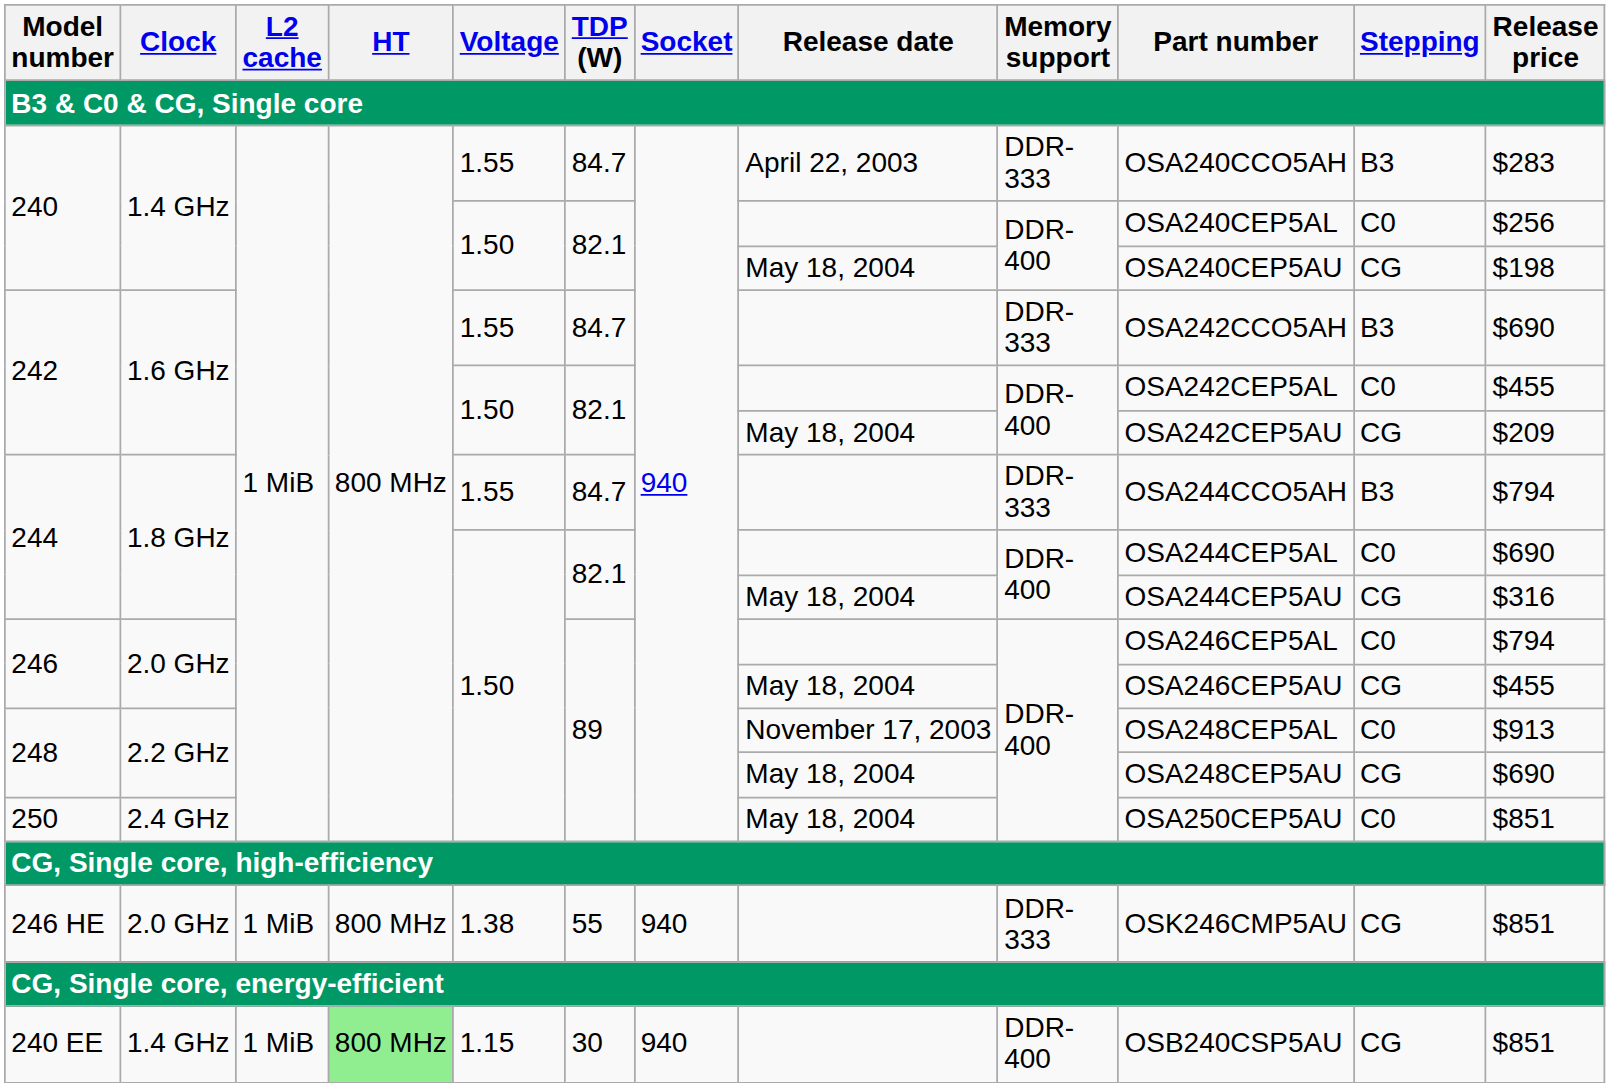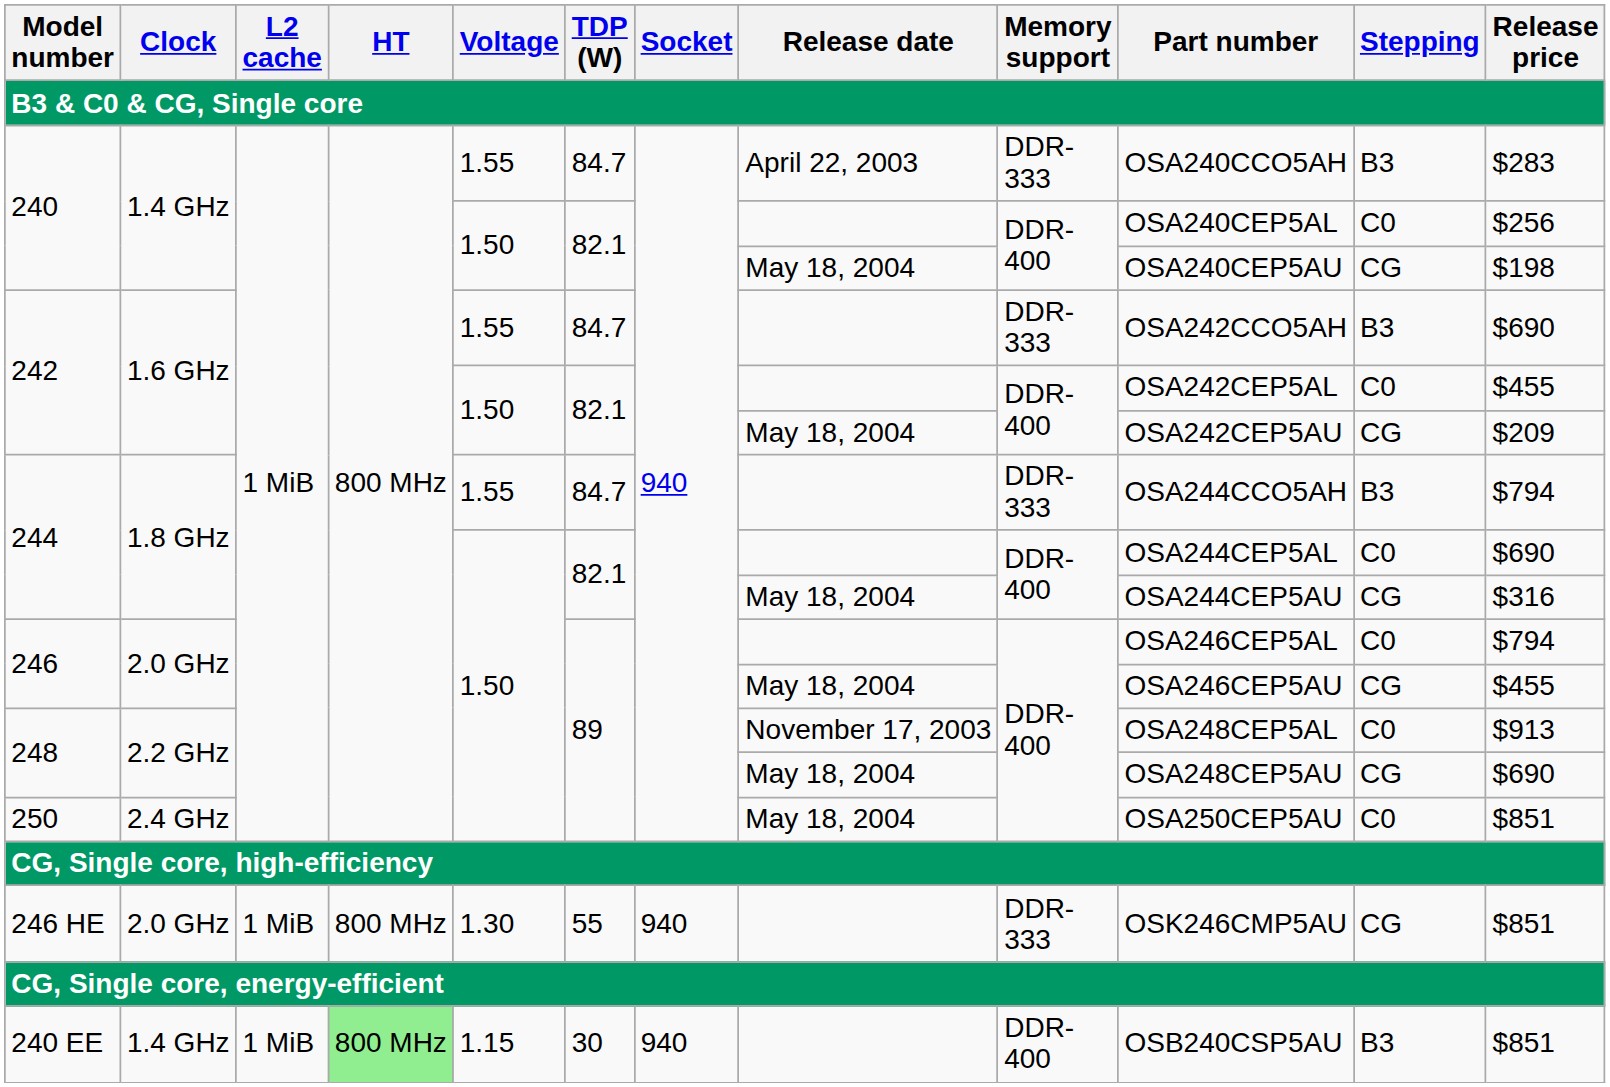 <table class="wikitable sortable" style="width:835px; px;">
 <tr>
 <th>Model number</th>
 <th><a href='#'>Clock</a></th>
 <th><a href='#'>L2 cache</a></th>
 <th><a href='#'>HT</a></th>
 <th><a href='#'>Voltage</a></th>
 <th><a href='#'>TDP</a><br>(W)</th>
 <th><a href='#'>Socket</a></th>
 <th>Release date</th>
 <th>Memory support</th>
 <th>Part number</th>
 <th><a href='#'>Stepping</a></th>
 <th>Release<br>price</th>
 </tr>
 <tr>
 <td colspan="13"  style="background:#096; color:white; text-align:left;"><strong>B3 & C0 & CG, Single core</strong></td>
 </tr>
 <tr>
 <td rowspan="3">240</td>
 <td rowspan="3">1.4 GHz</td>
 <td rowspan="14">1 MiB</td>
 <td rowspan="14">800 MHz</td>
 <td>1.55</td>
 <td>84.7</td>
 <td rowspan="14"><a href='#'>940</a></td>
 <td>April 22, 2003</td>
 <td>DDR-333</td>
 <td>OSA240CCO5AH</td>
 <td>B3</td>
 <td>$283</td>
 </tr>
 <tr>
 <td rowspan="2">1.50</td>
 <td rowspan="2">82.1</td>
 <td></td>
 <td rowspan="2">DDR-400</td>
 <td>OSA240CEP5AL</td>
 <td>C0</td>
 <td>$256</td>
 </tr>
 <tr>
 <td>May 18, 2004</td>
 <td>OSA240CEP5AU</td>
 <td>CG</td>
 <td>$198</td>
 </tr>
 <tr>
 <td rowspan="3">242</td>
 <td rowspan="3">1.6 GHz</td>
 <td>1.55</td>
 <td>84.7</td>
 <td></td>
 <td>DDR-333</td>
 <td>OSA242CCO5AH</td>
 <td>B3</td>
 <td>$690</td>
 </tr>
 <tr>
 <td rowspan="2">1.50</td>
 <td rowspan="2">82.1</td>
 <td></td>
 <td rowspan="2">DDR-400</td>
 <td>OSA242CEP5AL</td>
 <td>C0</td>
 <td>$455</td>
 </tr>
 <tr>
 <td>May 18, 2004</td>
 <td>OSA242CEP5AU</td>
 <td>CG</td>
 <td>$209</td>
 </tr>
 <tr>
 <td rowspan="3">244</td>
 <td rowspan="3">1.8 GHz</td>
 <td>1.55</td>
 <td>84.7</td>
 <td></td>
 <td>DDR-333</td>
 <td>OSA244CCO5AH</td>
 <td>B3</td>
 <td>$794</td>
 </tr>
 <tr>
 <td rowspan="7">1.50</td>
 <td rowspan="2">82.1</td>
 <td></td>
 <td rowspan="2">DDR-400</td>
 <td>OSA244CEP5AL</td>
 <td>C0</td>
 <td>$690</td>
 </tr>
 <tr>
 <td>May 18, 2004</td>
 <td>OSA244CEP5AU</td>
 <td>CG</td>
 <td>$316</td>
 </tr>
 <tr>
 <td rowspan="2">246</td>
 <td rowspan="2">2.0 GHz</td>
 <td rowspan="5">89</td>
 <td></td>
 <td rowspan="5">DDR-400</td>
 <td>OSA246CEP5AL</td>
 <td>C0</td>
 <td>$794</td>
 </tr>
 <tr>
 <td>May 18, 2004</td>
 <td>OSA246CEP5AU</td>
 <td>CG</td>
 <td>$455</td>
 </tr>
 <tr>
 <td rowspan="2">248</td>
 <td rowspan="2">2.2 GHz</td>
 <td style="white-space: nowrap;">November 17, 2003</td>
 <td>OSA248CEP5AL</td>
 <td>C0</td>
 <td>$913</td>
 </tr>
 <tr>
 <td>May 18, 2004</td>
 <td>OSA248CEP5AU</td>
 <td>CG</td>
 <td>$690</td>
 </tr>
 <tr>
 <td>250</td>
 <td>2.4 GHz</td>
 <td>May 18, 2004</td>
 <td>OSA250CEP5AU</td>
 <td>C0</td>
 <td>$851</td>
 </tr>
 <tr>
 <td colspan="13"  style="background:#096; color:white; text-align:left;"><strong>CG, Single core, high-efficiency</strong></td>
 </tr>
 <tr>
 <td>246 HE</td>
 <td>2.0 GHz</td>
 <td>1 MiB</td>
 <td>800 MHz</td>
-<td>1.38</td>
+<td>1.30</td>
 <td>55</td>
 <td>940</td>
 <td></td>
 <td>DDR-333</td>
 <td>OSK246CMP5AU</td>
 <td>CG</td>
 <td>$851</td>
 </tr>
 <tr>
 <td colspan="13"  style="background:#096; color:white; text-align:left;"><strong>CG, Single core, energy-efficient</strong></td>
 </tr>
 <tr>
 <td>240 EE</td>
 <td>1.4 GHz</td>
 <td>1 MiB</td>
 <td style="background: lightgreen;">800 MHz</td>
 <td>1.15</td>
 <td>30</td>
 <td>940</td>
 <td></td>
 <td>DDR-400</td>
 <td>OSB240CSP5AU</td>
-<td>CG</td>
+<td>B3</td>
 <td>$851</td>
 </tr>
 </table>
